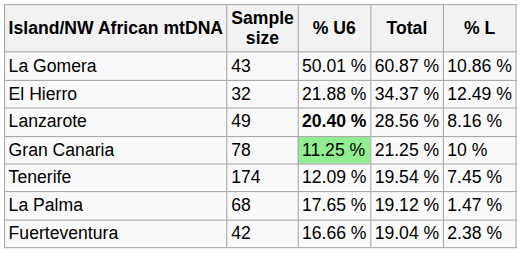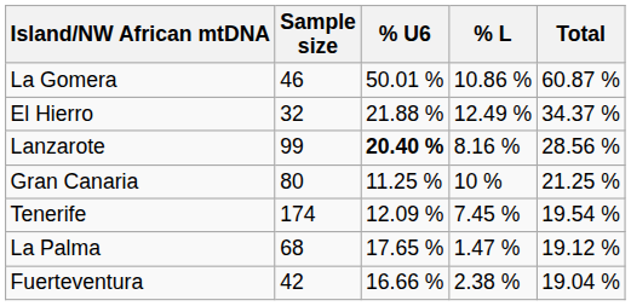 <table class="wikitable sortable">
 <tr>
 <th>Island/NW African mtDNA</th>
 <th>Sample<br>size</th>
 <th>% U6</th>
+<th>% L</th>
 <th>Total</th>
-<th>% L</th>
 </tr>
 <tr>
 <td>La Gomera</td>
-<td>43</td>
+<td>46</td>
 <td>50.01 %</td>
+<td>10.86 %</td>
 <td>60.87 %</td>
-<td>10.86 %</td>
 </tr>
 <tr>
 <td>El Hierro</td>
 <td>32</td>
 <td>21.88 %</td>
+<td>12.49 %</td>
 <td>34.37 %</td>
-<td>12.49 %</td>
 </tr>
 <tr>
 <td>Lanzarote</td>
-<td>49</td>
+<td>99</td>
 <td><strong>20.40 %</strong></td>
+<td>8.16 %</td>
 <td>28.56 %</td>
-<td>8.16 %</td>
 </tr>
 <tr>
 <td>Gran Canaria</td>
-<td>78</td>
-<td style="background: lightgreen;">11.25 %</td>
+<td>80</td>
+<td>11.25 %</td>
+<td>10 %</td>
 <td>21.25 %</td>
-<td>10 %</td>
 </tr>
 <tr>
 <td>Tenerife</td>
 <td>174</td>
 <td>12.09 %</td>
+<td>7.45 %</td>
 <td>19.54 %</td>
-<td>7.45 %</td>
 </tr>
 <tr>
 <td>La Palma</td>
 <td>68</td>
 <td>17.65 %</td>
+<td>1.47 %</td>
 <td>19.12 %</td>
-<td>1.47 %</td>
 </tr>
 <tr>
 <td>Fuerteventura</td>
 <td>42</td>
 <td>16.66 %</td>
+<td>2.38 %</td>
 <td>19.04 % </td>
-<td>2.38 %</td>
 </tr>
 </table>
